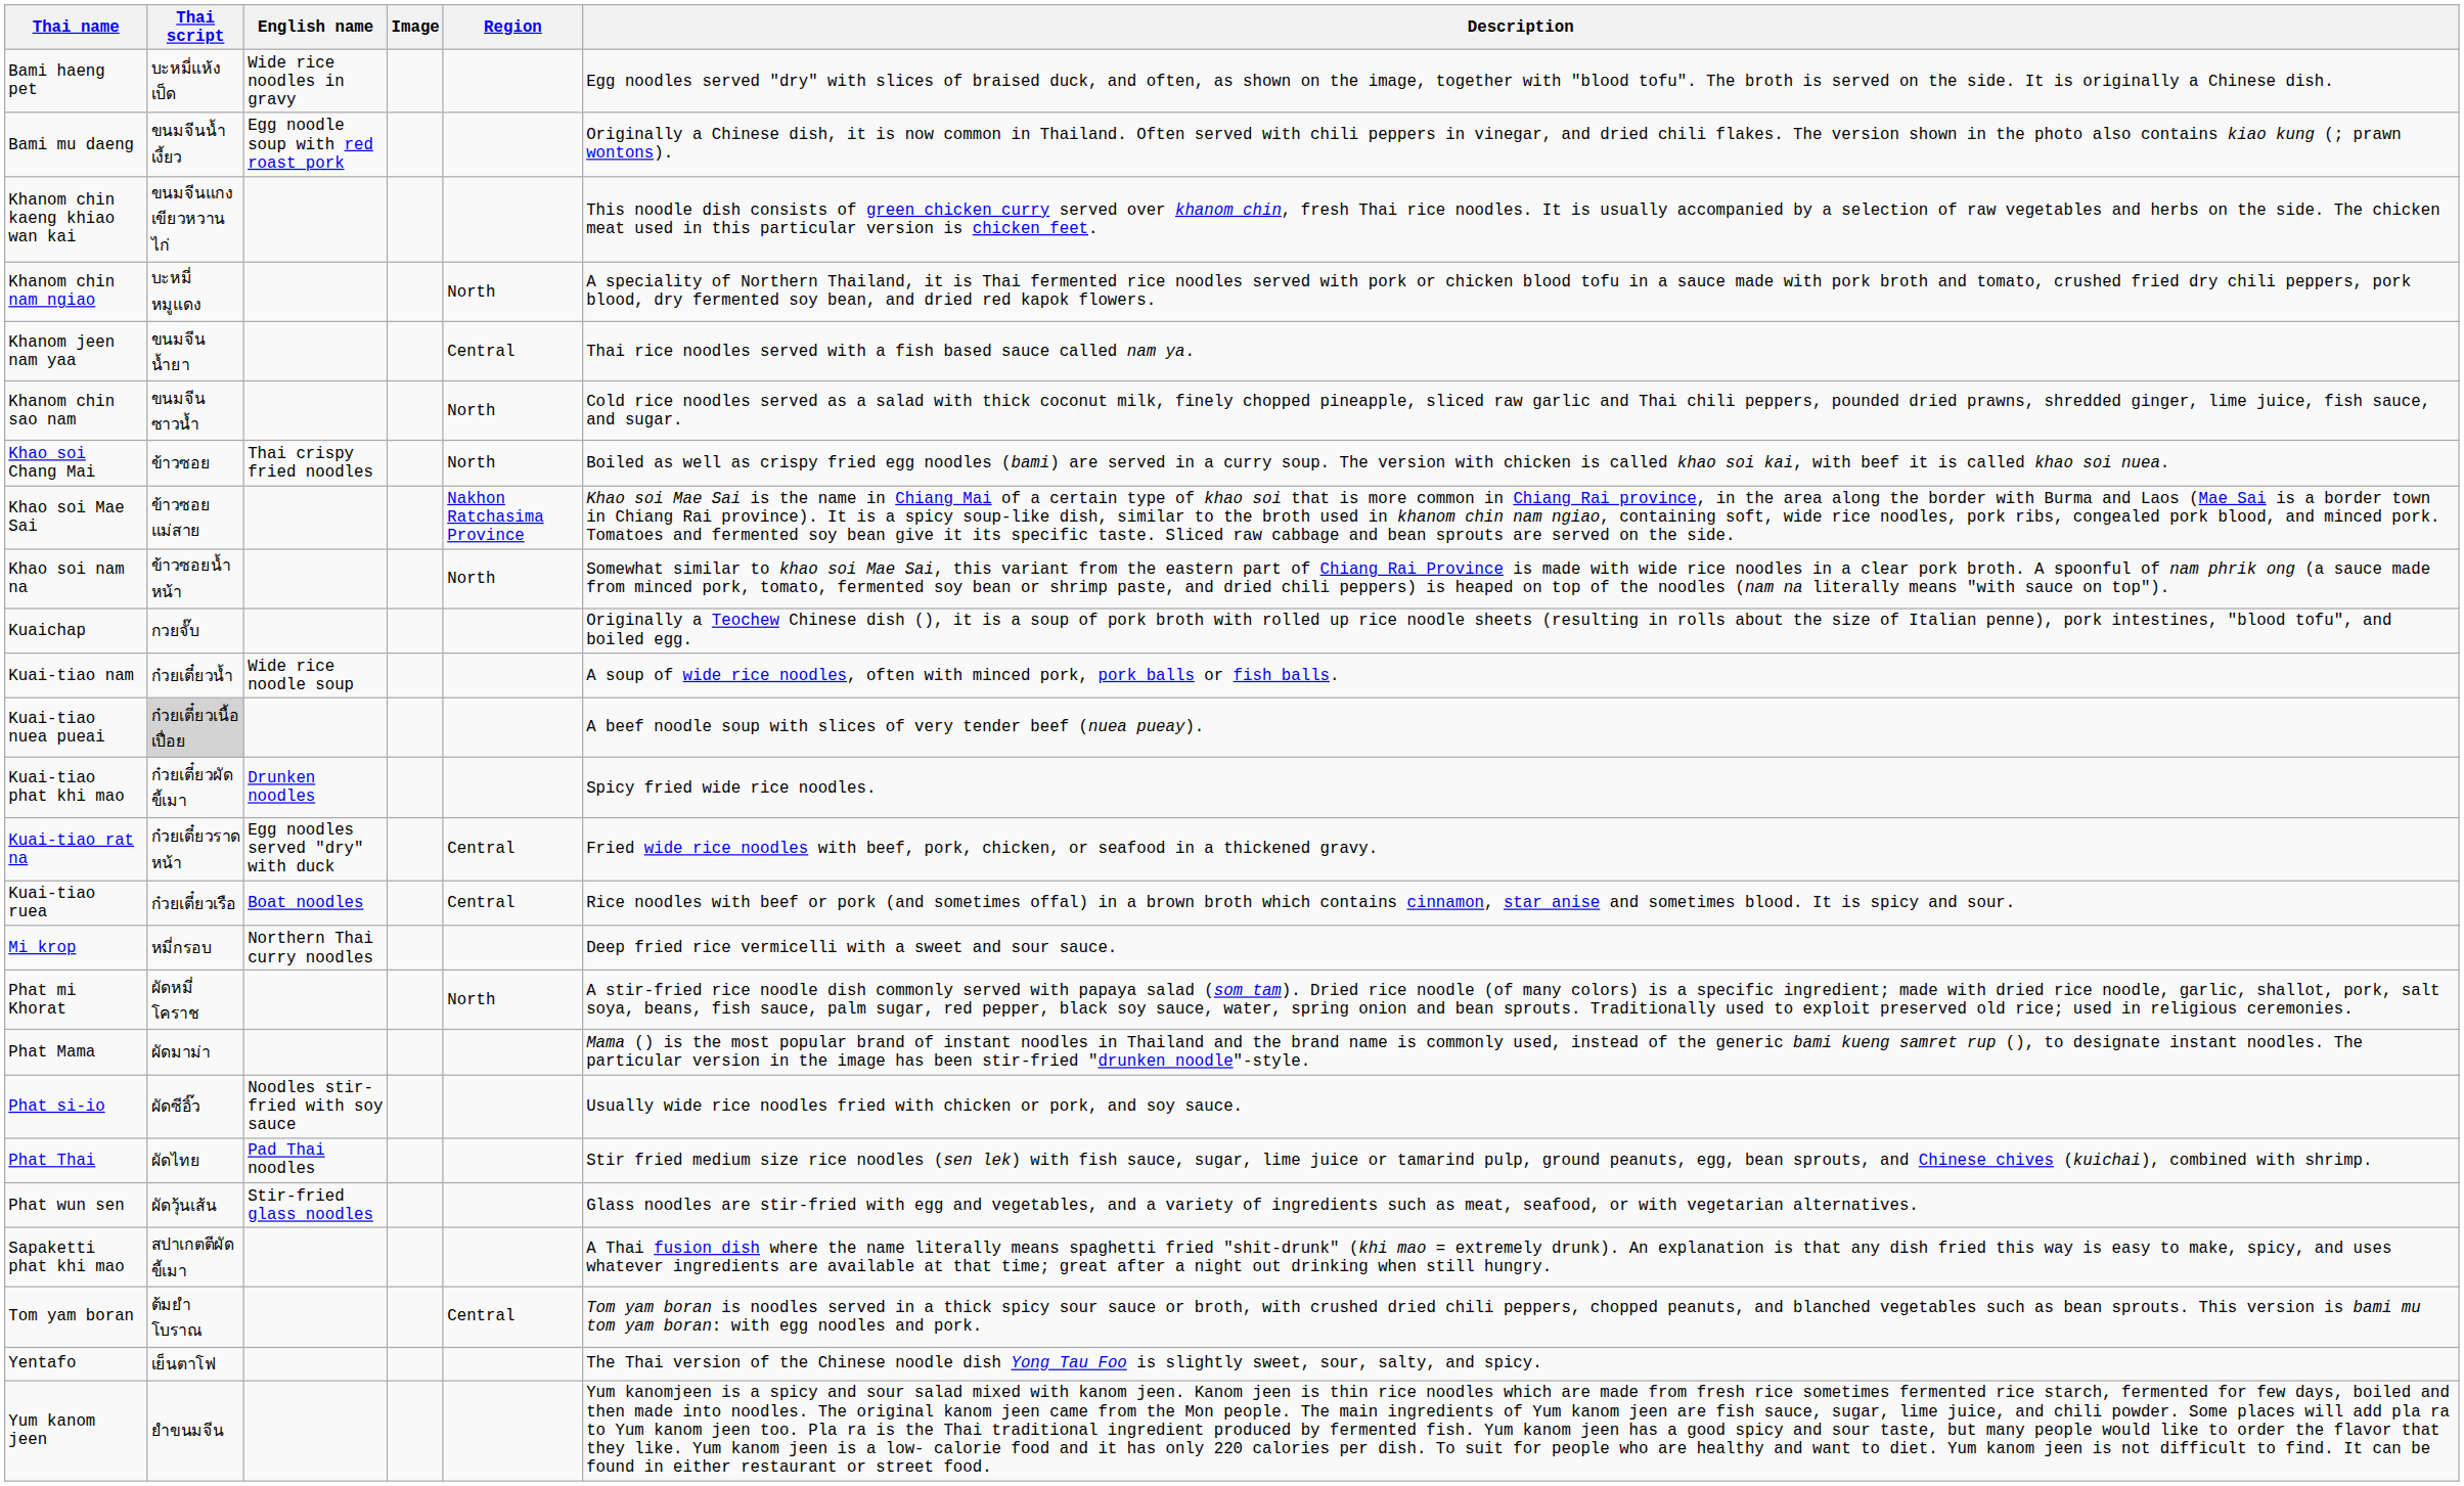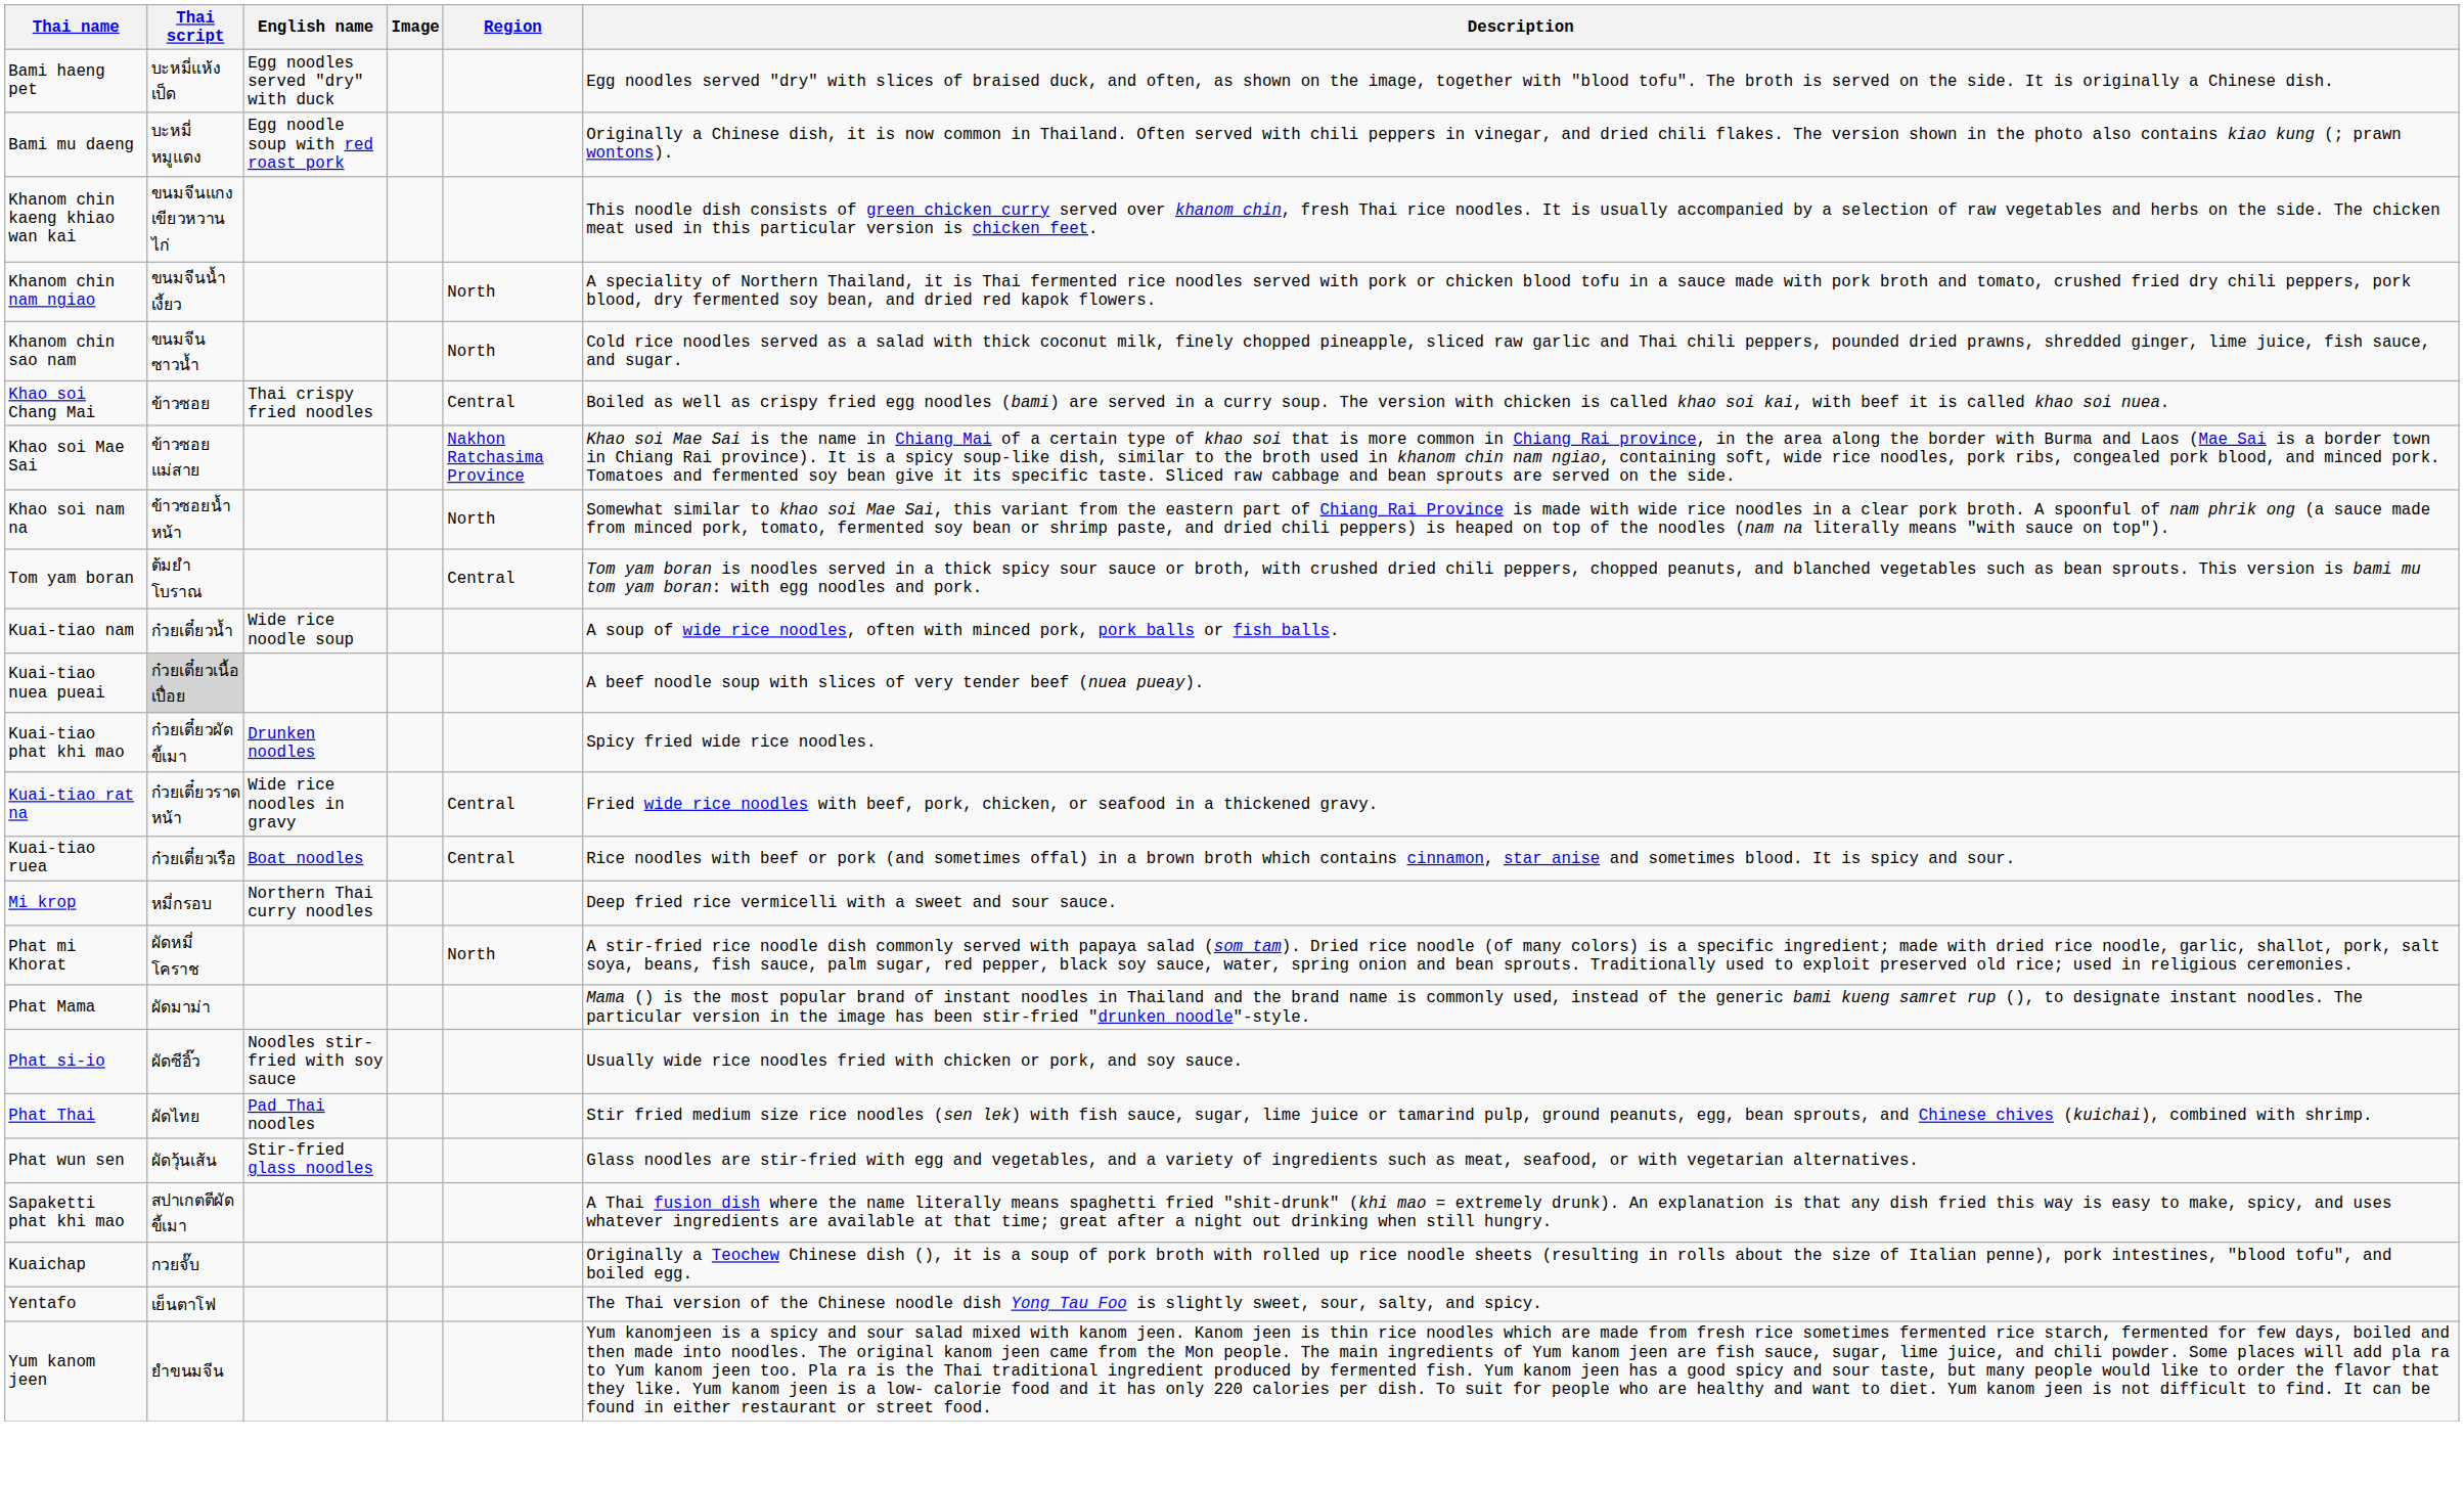 <table class="wikitable sortable" style="width:100%;">
 <tr>
 <th><a href='#'>Thai name</a></th>
 <th><a href='#'>Thai script</a></th>
 <th>English name</th>
 <th>Image</th>
 <th><a href='#'>Region</a></th>
 <th>Description</th>
 </tr>
 <tr>
 <td>Bami haeng pet</td>
 <td>บะหมี่แห้งเป็ด</td>
-<td>Wide rice noodles in gravy</td>
+<td>Egg noodles served "dry" with duck</td>
 <td></td>
 <td></td>
 <td>Egg noodles served "dry" with slices of braised duck, and often, as shown on the image, together with "blood tofu". The broth is served on the side. It is originally a Chinese dish.</td>
 </tr>
 <tr>
 <td>Bami mu daeng</td>
-<td>ขนมจีนน้ำเงี้ยว</td>
+<td>บะหมี่หมูแดง</td>
 <td>Egg noodle soup with <a href='#'>red roast pork</a></td>
 <td></td>
 <td></td>
 <td>Originally a Chinese dish, it is now common in Thailand. Often served with chili peppers in vinegar, and dried chili flakes. The version shown in the photo also contains <em>kiao kung</em> (; prawn <a href='#'>wontons</a>).</td>
 </tr>
 <tr>
 <td>Khanom chin kaeng khiao wan kai</td>
 <td>ขนมจีนแกงเขียวหวานไก่</td>
 <td></td>
 <td></td>
 <td></td>
 <td>This noodle dish consists of <a href='#'>green chicken curry</a> served over <em><a href='#'>khanom chin</a></em>, fresh Thai rice noodles. It is usually accompanied by a selection of raw vegetables and herbs on the side. The chicken meat used in this particular version is <a href='#'>chicken feet</a>.</td>
 </tr>
 <tr>
 <td>Khanom chin <a href='#'>nam ngiao</a></td>
-<td>บะหมี่หมูแดง</td>
+<td>ขนมจีนน้ำเงี้ยว</td>
 <td></td>
 <td></td>
 <td>North</td>
 <td>A speciality of Northern Thailand, it is Thai fermented rice noodles served with pork or chicken blood tofu in a sauce made with pork broth and tomato, crushed fried dry chili peppers, pork blood, dry fermented soy bean, and dried red kapok flowers.</td>
-</tr>
-<tr>
-<td>Khanom jeen nam yaa</td>
-<td>ขนมจีนน้ำยา</td>
-<td></td>
-<td></td>
-<td>Central</td>
-<td>Thai rice noodles served with a fish based sauce called <em>nam ya</em>.</td>
 </tr>
 <tr>
 <td>Khanom chin sao nam</td>
 <td>ขนมจีนซาวน้ำ</td>
 <td></td>
 <td></td>
 <td>North</td>
 <td>Cold rice noodles served as a salad with thick coconut milk, finely chopped pineapple, sliced raw garlic and Thai chili peppers, pounded dried prawns, shredded ginger, lime juice, fish sauce, and sugar.</td>
 </tr>
 <tr>
 <td><a href='#'>Khao soi</a> Chang Mai</td>
 <td>ข้าวซอย</td>
 <td>Thai crispy fried noodles</td>
 <td></td>
-<td>North</td>
+<td>Central</td>
 <td>Boiled as well as crispy fried egg noodles (<em>bami</em>) are served in a curry soup. The version with chicken is called <em>khao soi kai</em>, with beef it is called <em>khao soi nuea</em>.</td>
 </tr>
 <tr>
 <td>Khao soi Mae Sai</td>
 <td>ข้าวซอยแม่สาย</td>
 <td></td>
 <td></td>
 <td><a href='#'>Nakhon Ratchasima Province</a></td>
 <td><em>Khao soi Mae Sai</em> is the name in <a href='#'>Chiang Mai</a> of a certain type of <em>khao soi</em> that is more common in <a href='#'>Chiang Rai province</a>, in the area along the border with Burma and Laos (<a href='#'>Mae Sai</a> is a border town in Chiang Rai province). It is a spicy soup-like dish, similar to the broth used in <em>khanom chin nam ngiao</em>, containing soft, wide rice noodles, pork ribs, congealed pork blood, and minced pork. Tomatoes and fermented soy bean give it its specific taste. Sliced raw cabbage and bean sprouts are served on the side.</td>
 </tr>
 <tr>
 <td>Khao soi nam na</td>
 <td>ข้าวซอยน้ำหน้า</td>
 <td></td>
 <td></td>
 <td>North</td>
 <td>Somewhat similar to <em>khao soi Mae Sai</em>, this variant from the eastern part of <a href='#'>Chiang Rai Province</a> is made with wide rice noodles in a clear pork broth. A spoonful of <em>nam phrik ong</em> (a sauce made from minced pork, tomato, fermented soy bean or shrimp paste, and dried chili peppers) is heaped on top of the noodles (<em>nam na</em> literally means "with sauce on top").</td>
 </tr>
 <tr>
-<td>Kuaichap</td>
-<td>กวยจั๊บ</td>
+<td>Tom yam boran</td>
+<td>ต้มยำโบราณ</td>
 <td></td>
 <td></td>
-<td></td>
-<td>Originally a <a href='#'>Teochew</a> Chinese dish (), it is a soup of pork broth with rolled up rice noodle sheets (resulting in rolls about the size of Italian penne), pork intestines, "blood tofu", and boiled egg.</td>
+<td>Central</td>
+<td><em>Tom yam boran</em> is noodles served in a thick spicy sour sauce or broth, with crushed dried chili peppers, chopped peanuts, and blanched vegetables such as bean sprouts. This version is <em>bami mu tom yam boran</em>: with egg noodles and pork.</td>
 </tr>
 <tr>
 <td>Kuai-tiao nam</td>
 <td>ก๋วยเตี๋ยวน้ำ</td>
 <td>Wide rice noodle soup</td>
 <td></td>
 <td></td>
 <td>A soup of <a href='#'>wide rice noodles</a>, often with minced pork, <a href='#'>pork balls</a> or <a href='#'>fish balls</a>.</td>
 </tr>
 <tr>
 <td>Kuai-tiao nuea pueai</td>
 <td style="background: lightgrey;">ก๋วยเตี๋ยวเนื้อเปื่อย</td>
 <td></td>
 <td></td>
 <td></td>
 <td>A beef noodle soup with slices of very tender beef (<em>nuea pueay</em>).</td>
 </tr>
 <tr>
 <td>Kuai-tiao phat khi mao</td>
 <td>ก๋วยเตี๋ยวผัดขี้เมา</td>
 <td><a href='#'>Drunken noodles</a></td>
 <td></td>
 <td></td>
 <td>Spicy fried wide rice noodles.</td>
 </tr>
 <tr>
 <td><a href='#'>Kuai-tiao rat na</a></td>
 <td>ก๋วยเตี๋ยวราดหน้า</td>
-<td>Egg noodles served "dry" with duck</td>
+<td>Wide rice noodles in gravy</td>
 <td></td>
 <td>Central</td>
 <td>Fried <a href='#'>wide rice noodles</a> with beef, pork, chicken, or seafood in a thickened gravy.</td>
 </tr>
 <tr>
 <td>Kuai-tiao ruea</td>
 <td>ก๋วยเตี๋ยวเรือ</td>
 <td><a href='#'>Boat noodles</a></td>
 <td></td>
 <td>Central</td>
 <td>Rice noodles with beef or pork (and sometimes offal) in a brown broth which contains <a href='#'>cinnamon</a>, <a href='#'>star anise</a> and sometimes blood. It is spicy and sour.</td>
 </tr>
 <tr>
 <td><a href='#'>Mi krop</a></td>
 <td>หมี่กรอบ</td>
 <td>Northern Thai curry noodles</td>
 <td></td>
 <td></td>
 <td>Deep fried rice vermicelli with a sweet and sour sauce.</td>
 </tr>
 <tr>
 <td>Phat mi Khorat</td>
 <td>ผัดหมี่โคราช</td>
 <td></td>
 <td></td>
 <td>North</td>
 <td>A stir-fried rice noodle dish commonly served with papaya salad (<em><a href='#'>som tam</a></em>). Dried rice noodle (of many colors) is a specific ingredient; made with dried rice noodle, garlic, shallot, pork, salt soya, beans, fish sauce, palm sugar, red pepper, black soy sauce, water, spring onion and bean sprouts. Traditionally used to exploit preserved old rice; used in religious ceremonies.</td>
 </tr>
 <tr>
 <td>Phat Mama</td>
 <td>ผัดมาม่า</td>
 <td></td>
 <td></td>
 <td></td>
 <td><em>Mama</em> () is the most popular brand of instant noodles in Thailand and the brand name is commonly used, instead of the generic <em>bami kueng samret rup</em> (), to designate instant noodles. The particular version in the image has been stir-fried "<a href='#'>drunken noodle</a>"-style.</td>
 </tr>
 <tr>
 <td><a href='#'>Phat si-io</a></td>
 <td>ผัดซีอิ๊ว</td>
 <td>Noodles stir-fried with soy sauce</td>
 <td></td>
 <td></td>
 <td>Usually wide rice noodles fried with chicken or pork, and soy sauce.</td>
 </tr>
 <tr>
 <td><a href='#'>Phat Thai</a></td>
 <td>ผัดไทย</td>
 <td><a href='#'>Pad Thai</a> noodles</td>
 <td></td>
 <td></td>
 <td>Stir fried medium size rice noodles (<em>sen lek</em>) with fish sauce, sugar, lime juice or tamarind pulp, ground peanuts, egg, bean sprouts, and <a href='#'>Chinese chives</a> (<em>kuichai</em>), combined with shrimp.</td>
 </tr>
 <tr>
 <td>Phat wun sen</td>
 <td>ผัดวุ้นเส้น</td>
 <td>Stir-fried <a href='#'>glass noodles</a></td>
 <td></td>
 <td></td>
 <td>Glass noodles are stir-fried with egg and vegetables, and a variety of ingredients such as meat, seafood, or with vegetarian alternatives.</td>
 </tr>
 <tr>
 <td>Sapaketti phat khi mao</td>
 <td>สปาเกตตีผัดขี้เมา</td>
 <td></td>
 <td></td>
 <td></td>
 <td>A Thai <a href='#'>fusion dish</a> where the name literally means spaghetti fried "shit-drunk" (<em>khi mao</em> = extremely drunk). An explanation is that any dish fried this way is easy to make, spicy, and uses whatever ingredients are available at that time; great after a night out drinking when still hungry.</td>
 </tr>
 <tr>
-<td>Tom yam boran</td>
-<td>ต้มยำโบราณ</td>
+<td>Kuaichap</td>
+<td>กวยจั๊บ</td>
 <td></td>
 <td></td>
-<td>Central</td>
-<td><em>Tom yam boran</em> is noodles served in a thick spicy sour sauce or broth, with crushed dried chili peppers, chopped peanuts, and blanched vegetables such as bean sprouts. This version is <em>bami mu tom yam boran</em>: with egg noodles and pork.</td>
+<td></td>
+<td>Originally a <a href='#'>Teochew</a> Chinese dish (), it is a soup of pork broth with rolled up rice noodle sheets (resulting in rolls about the size of Italian penne), pork intestines, "blood tofu", and boiled egg.</td>
 </tr>
 <tr>
 <td>Yentafo</td>
 <td>เย็นตาโฟ</td>
 <td></td>
 <td></td>
 <td></td>
 <td>The Thai version of the Chinese noodle dish <em><a href='#'>Yong Tau Foo</a></em> is slightly sweet, sour, salty, and spicy.</td>
 </tr>
 <tr>
 <td>Yum kanom jeen</td>
 <td>ยำขนมจีน</td>
 <td></td>
 <td></td>
 <td></td>
 <td>Yum kanomjeen is a spicy and sour salad mixed with kanom jeen. Kanom jeen is thin rice noodles which are made from fresh rice sometimes fermented rice starch, fermented for few days, boiled and then made into noodles. The original kanom jeen came from the Mon people. The main ingredients of Yum kanom jeen are fish sauce, sugar, lime juice, and chili powder. Some places will add pla ra to Yum kanom jeen too. Pla ra is the Thai traditional ingredient produced by fermented fish. Yum kanom jeen has a good spicy and sour taste, but many people would like to order the flavor that they like. Yum kanom jeen is a low- calorie food and it has only 220 calories per dish. To suit for people who are healthy and want to diet. Yum kanom jeen is not difficult to find. It can be found in either restaurant or street food.</td>
 </tr>
 </table>
